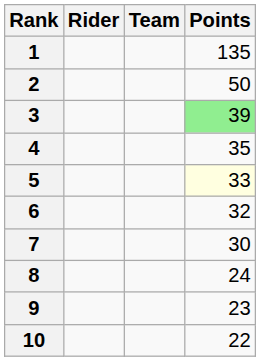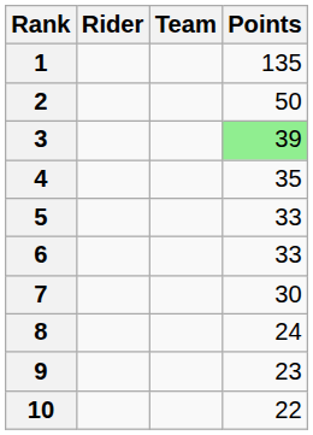 <table class="wikitable" margin-bottom:0;">
 <tr>
 <th scope="col">Rank</th>
 <th scope="col">Rider</th>
 <th scope="col">Team</th>
 <th scope="col">Points</th>
 </tr>
 <tr>
 <th scope="row">1</th>
 <td> </td>
 <td></td>
 <td align="right">135</td>
 </tr>
 <tr>
 <th scope="row">2</th>
 <td> </td>
 <td></td>
 <td align="right">50</td>
 </tr>
 <tr>
 <th scope="row">3</th>
 <td></td>
 <td></td>
 <td align="right" style="background: lightgreen;">39</td>
 </tr>
 <tr>
 <th scope="row">4</th>
 <td></td>
 <td></td>
 <td align="right">35</td>
 </tr>
 <tr>
 <th scope="row">5</th>
 <td> </td>
 <td></td>
-<td align="right" style="background: lightyellow;">33</td>
+<td align="right">33</td>
 </tr>
 <tr>
 <th scope="row">6</th>
 <td> </td>
 <td></td>
-<td align="right">32</td>
+<td align="right">33</td>
 </tr>
 <tr>
 <th scope="row">7</th>
 <td></td>
 <td></td>
 <td align="right">30</td>
 </tr>
 <tr>
 <th scope="row">8</th>
 <td></td>
 <td></td>
 <td align="right">24</td>
 </tr>
 <tr>
 <th scope="row">9</th>
 <td></td>
 <td></td>
 <td align="right">23</td>
 </tr>
 <tr>
 <th scope="row">10</th>
 <td></td>
 <td></td>
 <td align="right">22</td>
 </tr>
 </table>
